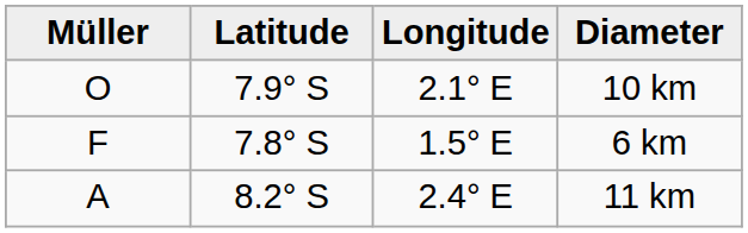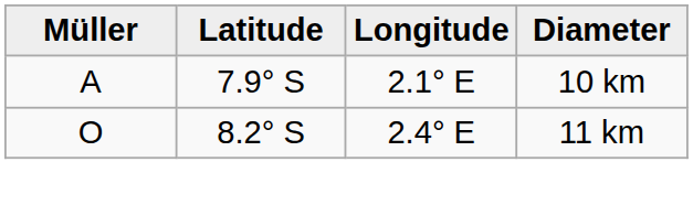 <table class="wikitable">
 <tr>
 <th width="25%" style="background:#eeeeee;">Müller</th>
 <th width="25%" style="background:#eeeeee;">Latitude</th>
 <th width="25%" style="background:#eeeeee;">Longitude</th>
 <th width="25%" style="background:#eeeeee;">Diameter</th>
 </tr>
 <tr>
-<td align="center">O</td>
+<td align="center">A</td>
 <td align="center">7.9° S</td>
 <td align="center">2.1° E</td>
 <td align="center">10 km</td>
 </tr>
 <tr>
-<td align="center">F</td>
-<td align="center">7.8° S</td>
-<td align="center">1.5° E</td>
-<td align="center">6 km</td>
-</tr>
-<tr>
-<td align="center">A</td>
+<td align="center">O</td>
 <td align="center">8.2° S</td>
 <td align="center">2.4° E</td>
 <td align="center">11 km</td>
 </tr>
 </table>
